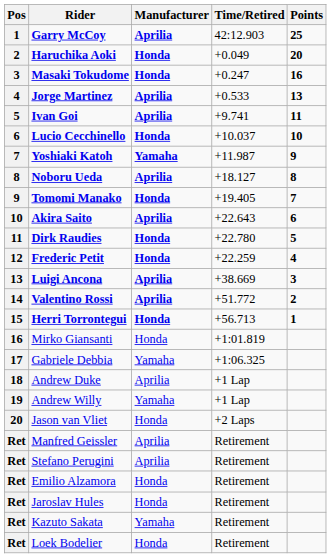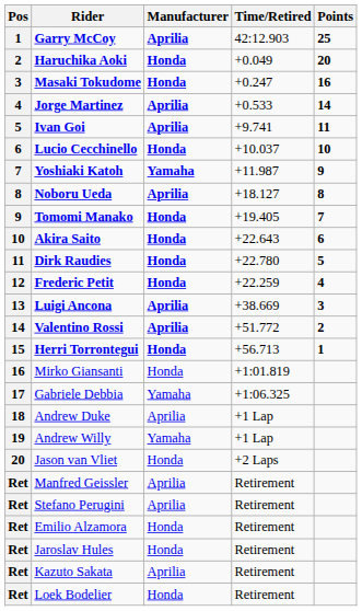 <table class="wikitable" style="font-size: 95%;">
 <tr>
 <th>Pos</th>
 <th>Rider</th>
 <th>Manufacturer</th>
 <th>Time/Retired</th>
 <th>Points</th>
 </tr>
 <tr>
 <th>1</th>
 <td> <strong><a href='#'>Garry McCoy</a></strong></td>
 <td><strong><a href='#'>Aprilia</a></strong></td>
 <td>42:12.903</td>
 <td><strong>25</strong></td>
 </tr>
 <tr>
 <th>2</th>
 <td> <strong><a href='#'>Haruchika Aoki</a></strong></td>
 <td><strong><a href='#'>Honda</a></strong></td>
 <td>+0.049</td>
 <td><strong>20</strong></td>
 </tr>
 <tr>
 <th>3</th>
 <td> <strong><a href='#'>Masaki Tokudome</a></strong></td>
 <td><strong><a href='#'>Honda</a></strong></td>
 <td>+0.247</td>
 <td><strong>16</strong></td>
 </tr>
 <tr>
 <th>4</th>
 <td> <strong><a href='#'>Jorge Martinez</a></strong></td>
 <td><strong><a href='#'>Aprilia</a></strong></td>
 <td>+0.533</td>
-<td><strong>13</strong></td>
+<td><strong>14</strong></td>
 </tr>
 <tr>
 <th>5</th>
 <td> <strong><a href='#'>Ivan Goi</a></strong></td>
 <td><strong><a href='#'>Aprilia</a></strong></td>
 <td>+9.741</td>
 <td><strong>11</strong></td>
 </tr>
 <tr>
 <th>6</th>
 <td> <strong><a href='#'>Lucio Cecchinello</a></strong></td>
 <td><strong><a href='#'>Honda</a></strong></td>
 <td>+10.037</td>
 <td><strong>10</strong></td>
 </tr>
 <tr>
 <th>7</th>
 <td> <strong><a href='#'>Yoshiaki Katoh</a></strong></td>
 <td><strong><a href='#'>Yamaha</a></strong></td>
 <td>+11.987</td>
 <td><strong>9</strong></td>
 </tr>
 <tr>
 <th>8</th>
 <td> <strong><a href='#'>Noboru Ueda</a></strong></td>
 <td><strong><a href='#'>Aprilia</a></strong></td>
 <td>+18.127</td>
 <td><strong>8</strong></td>
 </tr>
 <tr>
 <th>9</th>
 <td> <strong><a href='#'>Tomomi Manako</a></strong></td>
 <td><strong><a href='#'>Honda</a></strong></td>
 <td>+19.405</td>
 <td><strong>7</strong></td>
 </tr>
 <tr>
 <th>10</th>
 <td> <strong><a href='#'>Akira Saito</a></strong></td>
-<td><strong><a href='#'>Aprilia</a></strong></td>
+<td><strong><a href='#'>Honda</a></strong></td>
 <td>+22.643</td>
 <td><strong>6</strong></td>
 </tr>
 <tr>
 <th>11</th>
 <td> <strong><a href='#'>Dirk Raudies</a></strong></td>
 <td><strong><a href='#'>Honda</a></strong></td>
 <td>+22.780</td>
 <td><strong>5</strong></td>
 </tr>
 <tr>
 <th>12</th>
 <td> <strong><a href='#'>Frederic Petit</a></strong></td>
 <td><strong><a href='#'>Honda</a></strong></td>
 <td>+22.259</td>
 <td><strong>4</strong></td>
 </tr>
 <tr>
 <th>13</th>
 <td> <strong><a href='#'>Luigi Ancona</a></strong></td>
 <td><strong><a href='#'>Aprilia</a></strong></td>
 <td>+38.669</td>
 <td><strong>3</strong></td>
 </tr>
 <tr>
 <th>14</th>
 <td> <strong><a href='#'>Valentino Rossi</a></strong></td>
 <td><strong><a href='#'>Aprilia</a></strong></td>
 <td>+51.772</td>
 <td><strong>2</strong></td>
 </tr>
 <tr>
 <th>15</th>
 <td> <strong><a href='#'>Herri Torrontegui</a></strong></td>
 <td><strong><a href='#'>Honda</a></strong></td>
 <td>+56.713</td>
 <td><strong>1</strong></td>
 </tr>
 <tr>
 <th>16</th>
 <td> <a href='#'>Mirko Giansanti</a></td>
 <td><a href='#'>Honda</a></td>
 <td>+1:01.819</td>
 <td></td>
 </tr>
 <tr>
 <th>17</th>
 <td> <a href='#'>Gabriele Debbia</a></td>
 <td><a href='#'>Yamaha</a></td>
 <td>+1:06.325</td>
 <td></td>
 </tr>
 <tr>
 <th>18</th>
 <td> <a href='#'>Andrew Duke</a></td>
 <td><a href='#'>Aprilia</a></td>
 <td>+1 Lap</td>
 <td></td>
 </tr>
 <tr>
 <th>19</th>
 <td> <a href='#'>Andrew Willy</a></td>
 <td><a href='#'>Yamaha</a></td>
 <td>+1 Lap</td>
 <td></td>
 </tr>
 <tr>
 <th>20</th>
 <td> <a href='#'>Jason van Vliet</a></td>
 <td><a href='#'>Honda</a></td>
 <td>+2 Laps</td>
 <td></td>
 </tr>
 <tr>
 <th>Ret</th>
 <td> <a href='#'>Manfred Geissler</a></td>
 <td><a href='#'>Aprilia</a></td>
 <td>Retirement</td>
 <td></td>
 </tr>
 <tr>
 <th>Ret</th>
 <td> <a href='#'>Stefano Perugini</a></td>
 <td><a href='#'>Aprilia</a></td>
 <td>Retirement</td>
 <td></td>
 </tr>
 <tr>
 <th>Ret</th>
 <td> <a href='#'>Emilio Alzamora</a></td>
 <td><a href='#'>Honda</a></td>
 <td>Retirement</td>
 <td></td>
 </tr>
 <tr>
 <th>Ret</th>
 <td> <a href='#'>Jaroslav Hules</a></td>
 <td><a href='#'>Honda</a></td>
 <td>Retirement</td>
 <td></td>
 </tr>
 <tr>
 <th>Ret</th>
 <td> <a href='#'>Kazuto Sakata</a></td>
-<td><a href='#'>Yamaha</a></td>
+<td><a href='#'>Aprilia</a></td>
 <td>Retirement</td>
 <td></td>
 </tr>
 <tr>
 <th>Ret</th>
 <td> <a href='#'>Loek Bodelier</a></td>
 <td><a href='#'>Honda</a></td>
 <td>Retirement</td>
 <td></td>
 </tr>
 </table>
